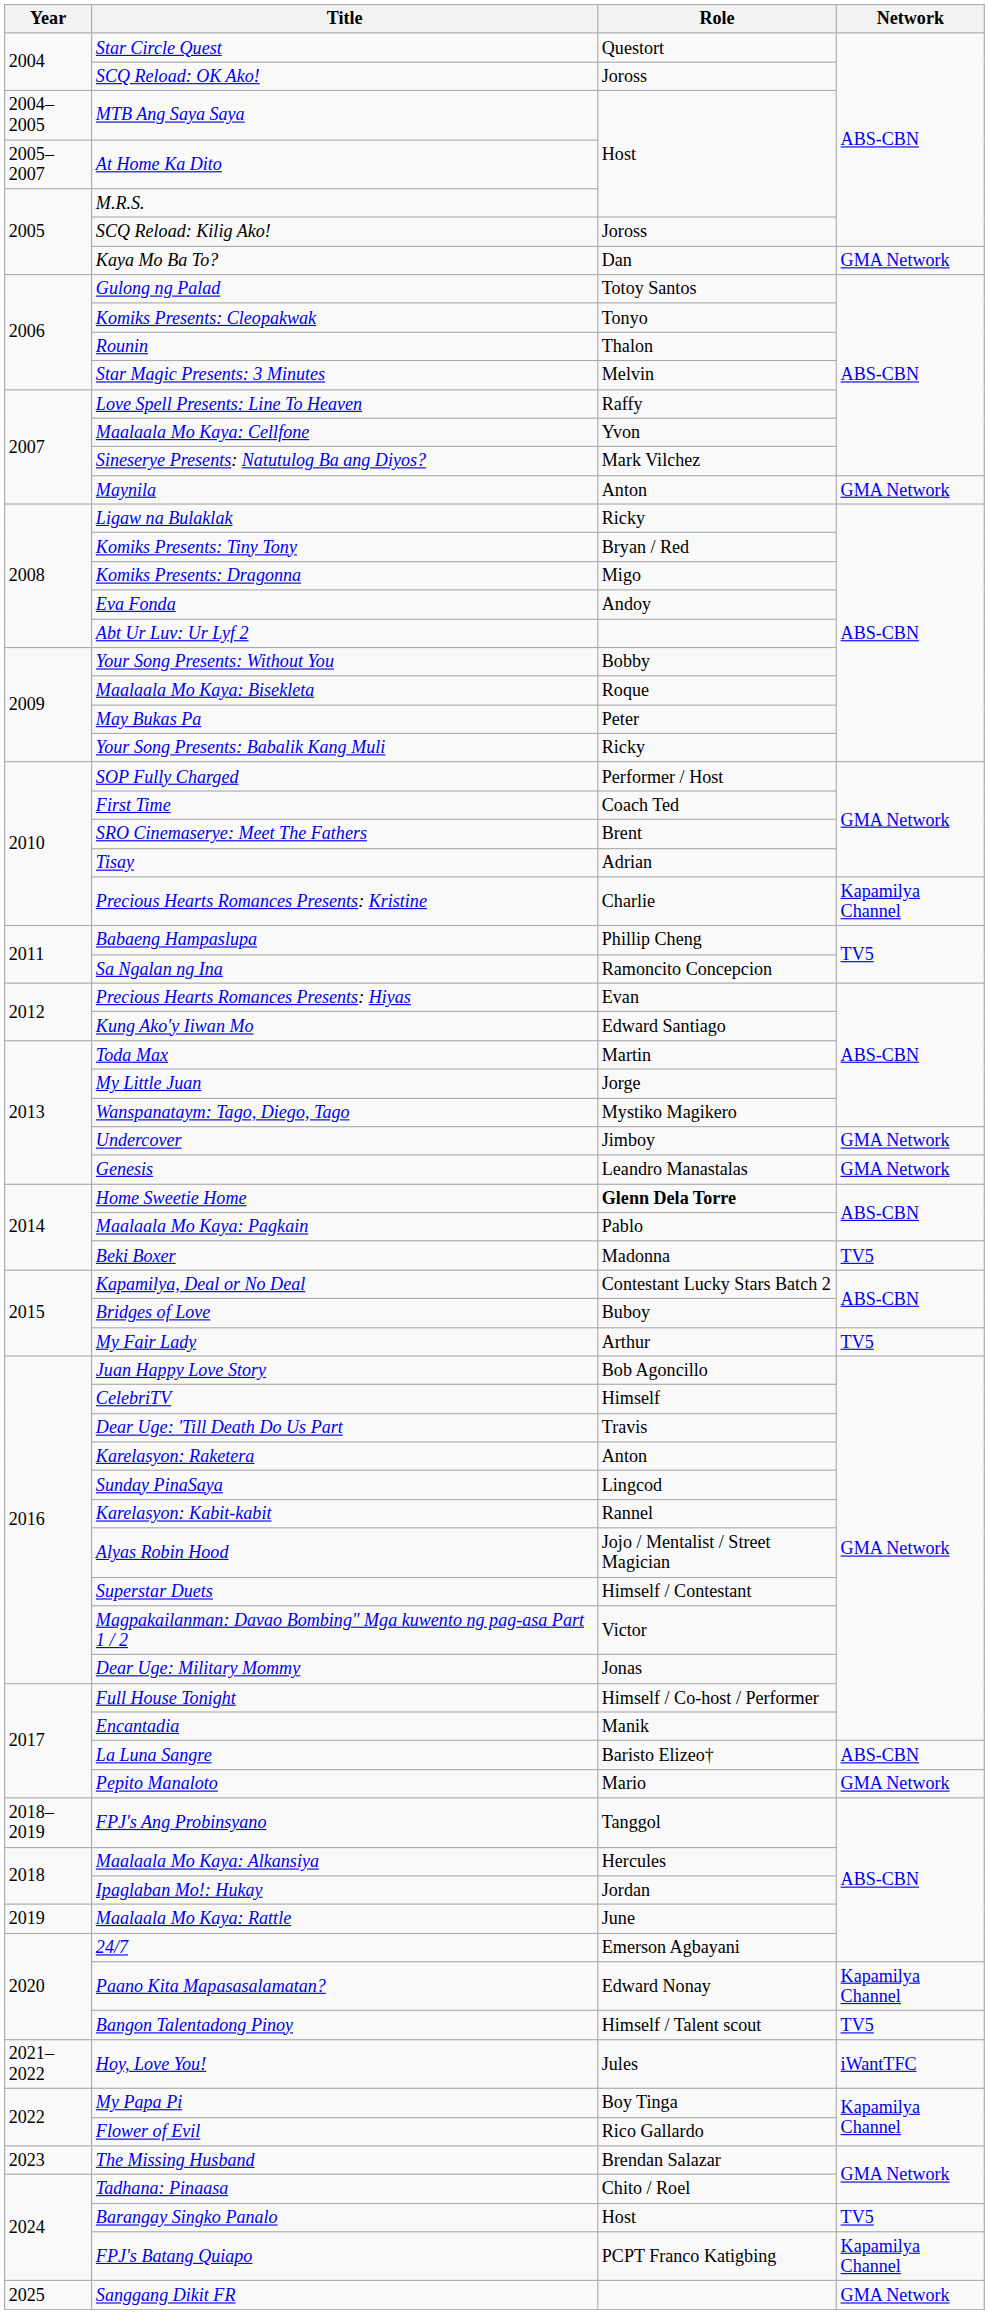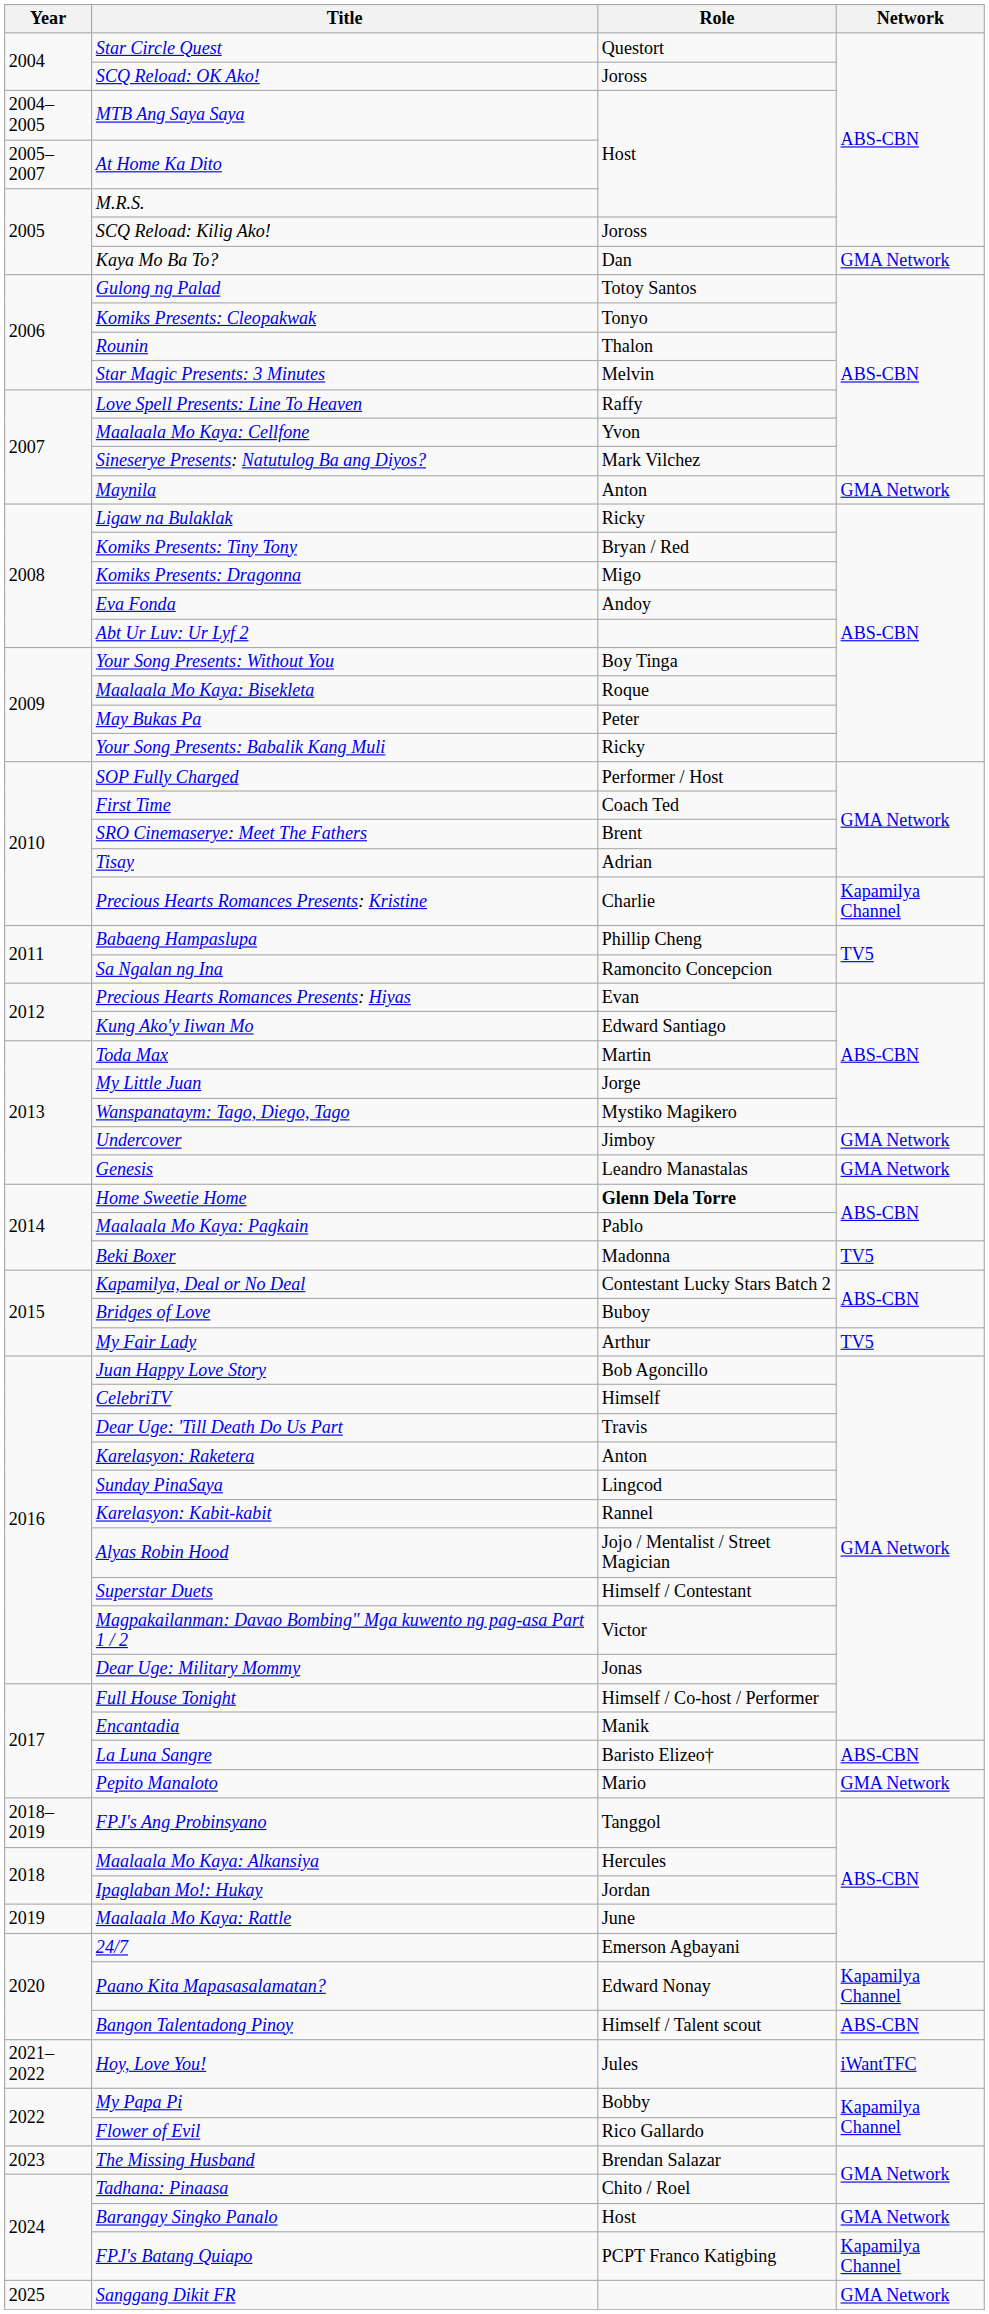 <table class="wikitable">
 <tr>
 <th>Year</th>
 <th>Title</th>
 <th>Role</th>
 <th>Network</th>
 </tr>
 <tr>
 <td rowspan="2">2004</td>
 <td><em><a href='#'>Star Circle Quest</a></em></td>
 <td>Questort</td>
 <td rowspan="6"><a href='#'>ABS-CBN</a></td>
 </tr>
 <tr>
 <td><em><a href='#'>SCQ Reload: OK Ako!</a></em></td>
 <td>Joross</td>
 </tr>
 <tr>
 <td>2004–2005</td>
 <td><em><a href='#'>MTB Ang Saya Saya</a></em></td>
 <td rowspan="3">Host</td>
 </tr>
 <tr>
 <td>2005–2007</td>
 <td><em><a href='#'>At Home Ka Dito</a></em></td>
 </tr>
 <tr>
 <td rowspan="3">2005</td>
 <td><em>M.R.S.</em></td>
 </tr>
 <tr>
 <td><em>SCQ Reload: Kilig Ako!</em></td>
 <td>Joross</td>
 </tr>
 <tr>
 <td><em>Kaya Mo Ba To?</em></td>
 <td>Dan</td>
 <td><a href='#'>GMA Network</a></td>
 </tr>
 <tr>
 <td rowspan="4">2006</td>
 <td><em><a href='#'>Gulong ng Palad</a></em></td>
 <td>Totoy Santos</td>
 <td rowspan="7"><a href='#'>ABS-CBN</a></td>
 </tr>
 <tr>
 <td><em><a href='#'>Komiks Presents: Cleopakwak</a></em></td>
 <td>Tonyo</td>
 </tr>
 <tr>
 <td><em><a href='#'>Rounin</a></em></td>
 <td>Thalon</td>
 </tr>
 <tr>
 <td><em><a href='#'>Star Magic Presents: 3 Minutes</a></em></td>
 <td>Melvin</td>
 </tr>
 <tr>
 <td rowspan="4">2007</td>
 <td><em><a href='#'>Love Spell Presents: Line To Heaven</a></em></td>
 <td>Raffy</td>
 </tr>
 <tr>
 <td><em><a href='#'>Maalaala Mo Kaya: Cellfone</a></em></td>
 <td>Yvon</td>
 </tr>
 <tr>
 <td><em><a href='#'>Sineserye Presents</a>: <a href='#'>Natutulog Ba ang Diyos?</a></em></td>
 <td>Mark Vilchez</td>
 </tr>
 <tr>
 <td><em><a href='#'>Maynila</a></em></td>
 <td>Anton</td>
 <td><a href='#'>GMA Network</a></td>
 </tr>
 <tr>
 <td rowspan="5">2008</td>
 <td><em><a href='#'>Ligaw na Bulaklak</a></em></td>
 <td>Ricky</td>
 <td rowspan="9"><a href='#'>ABS-CBN</a></td>
 </tr>
 <tr>
 <td><em><a href='#'>Komiks Presents: Tiny Tony</a></em></td>
 <td>Bryan / Red</td>
 </tr>
 <tr>
 <td><em><a href='#'>Komiks Presents: Dragonna</a></em></td>
 <td>Migo</td>
 </tr>
 <tr>
 <td><em><a href='#'>Eva Fonda</a></em></td>
 <td>Andoy</td>
 </tr>
 <tr>
 <td><em><a href='#'>Abt Ur Luv: Ur Lyf 2</a></em></td>
 <td></td>
 </tr>
 <tr>
 <td rowspan="4">2009</td>
 <td><em><a href='#'>Your Song Presents: Without You</a></em></td>
-<td>Bobby</td>
+<td>Boy Tinga</td>
 </tr>
 <tr>
 <td><em><a href='#'>Maalaala Mo Kaya: Bisekleta</a></em></td>
 <td>Roque</td>
 </tr>
 <tr>
 <td><em><a href='#'>May Bukas Pa</a></em></td>
 <td>Peter</td>
 </tr>
 <tr>
 <td><em><a href='#'>Your Song Presents: Babalik Kang Muli</a></em></td>
 <td>Ricky</td>
 </tr>
 <tr>
 <td rowspan="5">2010</td>
 <td><em><a href='#'>SOP Fully Charged</a></em></td>
 <td>Performer / Host</td>
 <td rowspan="4"><a href='#'>GMA Network</a></td>
 </tr>
 <tr>
 <td><em><a href='#'>First Time</a></em></td>
 <td>Coach Ted</td>
 </tr>
 <tr>
 <td><em><a href='#'>SRO Cinemaserye: Meet The Fathers</a></em></td>
 <td>Brent</td>
 </tr>
 <tr>
 <td><em><a href='#'>Tisay</a></em></td>
 <td>Adrian</td>
 </tr>
 <tr>
 <td><em><a href='#'>Precious Hearts Romances Presents</a>: <a href='#'>Kristine</a></em></td>
 <td>Charlie</td>
 <td><a href='#'>Kapamilya Channel</a></td>
 </tr>
 <tr>
 <td rowspan="2">2011</td>
 <td><em><a href='#'>Babaeng Hampaslupa</a></em></td>
 <td>Phillip Cheng</td>
 <td rowspan="2"><a href='#'>TV5</a></td>
 </tr>
 <tr>
 <td><em><a href='#'>Sa Ngalan ng Ina</a></em></td>
 <td>Ramoncito Concepcion</td>
 </tr>
 <tr>
 <td rowspan="2">2012</td>
 <td><em><a href='#'>Precious Hearts Romances Presents</a>: <a href='#'>Hiyas</a></em></td>
 <td>Evan</td>
 <td rowspan="5"><a href='#'>ABS-CBN</a></td>
 </tr>
 <tr>
 <td><em><a href='#'>Kung Ako'y Iiwan Mo</a></em></td>
 <td>Edward Santiago</td>
 </tr>
 <tr>
 <td rowspan="5">2013</td>
 <td><em><a href='#'>Toda Max</a></em></td>
 <td>Martin</td>
 </tr>
 <tr>
 <td><em><a href='#'>My Little Juan</a></em></td>
 <td>Jorge</td>
 </tr>
 <tr>
 <td><em><a href='#'>Wanspanataym: Tago, Diego, Tago</a></em></td>
 <td>Mystiko Magikero</td>
 </tr>
 <tr>
 <td><em><a href='#'>Undercover</a></em></td>
 <td>Jimboy</td>
 <td><a href='#'>GMA Network</a></td>
 </tr>
 <tr>
 <td><em><a href='#'>Genesis</a></em></td>
 <td>Leandro Manastalas</td>
 <td><a href='#'>GMA Network</a></td>
 </tr>
 <tr>
 <td rowspan="3">2014</td>
 <td><em><a href='#'>Home Sweetie Home</a></em></td>
 <td><strong>Glenn Dela Torre</strong></td>
 <td rowspan="2"><a href='#'>ABS-CBN</a></td>
 </tr>
 <tr>
 <td><em><a href='#'>Maalaala Mo Kaya: Pagkain</a></em></td>
 <td>Pablo</td>
 </tr>
 <tr>
 <td><em><a href='#'>Beki Boxer</a></em></td>
 <td>Madonna</td>
 <td><a href='#'>TV5</a></td>
 </tr>
 <tr>
 <td rowspan="3">2015</td>
 <td><em><a href='#'>Kapamilya, Deal or No Deal</a></em></td>
 <td>Contestant Lucky Stars Batch 2</td>
 <td rowspan="2"><a href='#'>ABS-CBN</a></td>
 </tr>
 <tr>
 <td><em><a href='#'>Bridges of Love</a></em></td>
 <td>Buboy</td>
 </tr>
 <tr>
 <td><em><a href='#'>My Fair Lady</a></em></td>
 <td>Arthur</td>
 <td><a href='#'>TV5</a></td>
 </tr>
 <tr>
 <td rowspan="10">2016</td>
 <td><em><a href='#'>Juan Happy Love Story</a></em></td>
 <td>Bob Agoncillo</td>
 <td rowspan="12"><a href='#'>GMA Network</a></td>
 </tr>
 <tr>
 <td><em><a href='#'>CelebriTV</a></em></td>
 <td>Himself</td>
 </tr>
 <tr>
 <td><em><a href='#'>Dear Uge: 'Till Death Do Us Part</a></em></td>
 <td>Travis</td>
 </tr>
 <tr>
 <td><em><a href='#'>Karelasyon: Raketera</a></em></td>
 <td>Anton</td>
 </tr>
 <tr>
 <td><em><a href='#'>Sunday PinaSaya</a></em></td>
 <td>Lingcod</td>
 </tr>
 <tr>
 <td><em><a href='#'>Karelasyon: Kabit-kabit</a></em></td>
 <td>Rannel</td>
 </tr>
 <tr>
 <td><em><a href='#'>Alyas Robin Hood</a></em></td>
 <td>Jojo / Mentalist / Street Magician</td>
 </tr>
 <tr>
 <td><em><a href='#'>Superstar Duets</a></em></td>
 <td>Himself / Contestant</td>
 </tr>
 <tr>
 <td><em><a href='#'>Magpakailanman: Davao Bombing" Mga kuwento ng pag-asa Part 1 / 2</a></em></td>
 <td>Victor</td>
 </tr>
 <tr>
 <td><em><a href='#'>Dear Uge: Military Mommy</a></em></td>
 <td>Jonas</td>
 </tr>
 <tr>
 <td rowspan="4">2017</td>
 <td><em><a href='#'>Full House Tonight</a></em></td>
 <td>Himself / Co-host / Performer</td>
 </tr>
 <tr>
 <td><em><a href='#'>Encantadia</a></em></td>
 <td>Manik</td>
 </tr>
 <tr>
 <td><em><a href='#'>La Luna Sangre</a></em></td>
 <td>Baristo Elizeo†</td>
 <td><a href='#'>ABS-CBN</a></td>
 </tr>
 <tr>
 <td><em><a href='#'>Pepito Manaloto</a></em></td>
 <td>Mario</td>
 <td><a href='#'>GMA Network</a></td>
 </tr>
 <tr>
 <td>2018–2019</td>
 <td><em><a href='#'>FPJ's Ang Probinsyano</a></em></td>
 <td>Tanggol</td>
 <td rowspan="5"><a href='#'>ABS-CBN</a></td>
 </tr>
 <tr>
 <td rowspan="2">2018</td>
 <td><em><a href='#'>Maalaala Mo Kaya: Alkansiya</a></em></td>
 <td>Hercules</td>
 </tr>
 <tr>
 <td><em><a href='#'>Ipaglaban Mo!: Hukay</a></em></td>
 <td>Jordan</td>
 </tr>
 <tr>
 <td>2019</td>
 <td><em> <a href='#'>Maalaala Mo Kaya: Rattle</a></em></td>
 <td>June</td>
 </tr>
 <tr>
 <td rowspan="3">2020</td>
 <td><em><a href='#'>24/7</a></em></td>
 <td>Emerson Agbayani</td>
 </tr>
 <tr>
 <td><em><a href='#'>Paano Kita Mapasasalamatan?</a></em></td>
 <td>Edward Nonay</td>
 <td><a href='#'>Kapamilya Channel</a></td>
 </tr>
 <tr>
 <td><em><a href='#'>Bangon Talentadong Pinoy</a></em></td>
 <td>Himself / Talent scout</td>
-<td><a href='#'>TV5</a></td>
+<td><a href='#'>ABS-CBN</a></td>
 </tr>
 <tr>
 <td>2021–2022</td>
 <td><em><a href='#'>Hoy, Love You!</a></em></td>
 <td>Jules</td>
 <td><a href='#'>iWantTFC</a></td>
 </tr>
 <tr>
 <td rowspan="2">2022</td>
 <td><em><a href='#'>My Papa Pi</a></em></td>
-<td>Boy Tinga</td>
+<td>Bobby</td>
 <td rowspan="2"><a href='#'>Kapamilya Channel</a></td>
 </tr>
 <tr>
 <td><em><a href='#'>Flower of Evil</a></em></td>
 <td>Rico Gallardo</td>
 </tr>
 <tr>
 <td>2023</td>
 <td><em><a href='#'>The Missing Husband</a></em></td>
 <td>Brendan Salazar</td>
 <td rowspan="2"><a href='#'>GMA Network</a></td>
 </tr>
 <tr>
 <td rowspan="3">2024</td>
 <td><a href='#'><em>Tadhana: Pinaasa</em></a></td>
 <td>Chito / Roel</td>
 </tr>
 <tr>
 <td><em><a href='#'>Barangay Singko Panalo</a></em></td>
 <td>Host</td>
-<td><a href='#'>TV5</a></td>
+<td><a href='#'>GMA Network</a></td>
 </tr>
 <tr>
 <td><em><a href='#'>FPJ's Batang Quiapo</a></em></td>
 <td>PCPT Franco Katigbing</td>
 <td><a href='#'>Kapamilya Channel</a></td>
 </tr>
 <tr>
 <td>2025</td>
 <td><em><a href='#'>Sanggang Dikit FR</a></em></td>
 <td></td>
 <td><a href='#'>GMA Network</a></td>
 </tr>
 </table>
